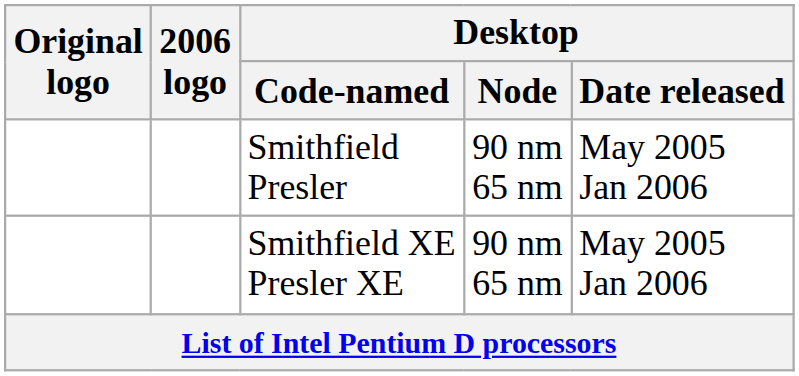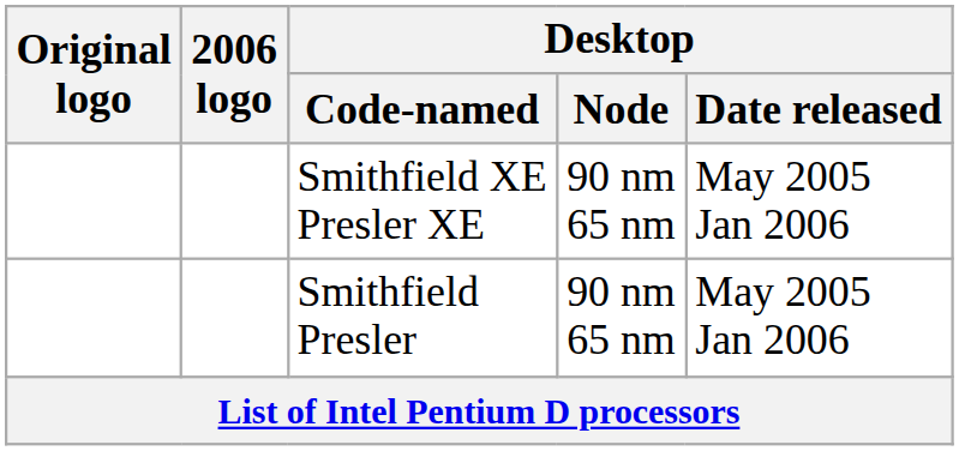 <table class="wikitable">
 <tr>
 <th rowspan="2">Original<br>logo</th>
 <th rowspan="2">2006<br>logo</th>
 <th colspan="3">Desktop</th>
 </tr>
 <tr>
 <th>Code-named</th>
 <th>Node</th>
 <th>Date released</th>
 </tr>
 <tr style="background:white">
 <td></td>
 <td></td>
-<td>Smithfield<br>Presler</td>
+<td>Smithfield XE<br>Presler XE</td>
 <td>90 nm<br>65 nm</td>
 <td>May 2005<br>Jan 2006</td>
 </tr>
 <tr style="background:white">
 <td></td>
 <td></td>
-<td>Smithfield XE<br>Presler XE</td>
+<td>Smithfield<br>Presler</td>
 <td>90 nm<br>65 nm</td>
 <td>May 2005<br>Jan 2006</td>
 </tr>
 <tr>
 <th colspan="5"><small><a href='#'>List of Intel Pentium D processors</a></small></th>
 </tr>
 </table>
